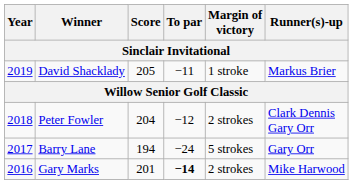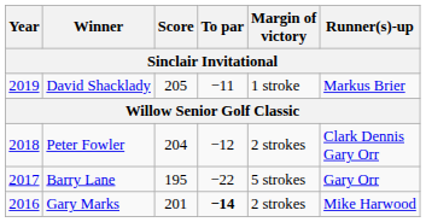 <table class="wikitable" style="font-size:95%">
 <tr>
 <th>Year</th>
 <th>Winner</th>
 <th>Score</th>
 <th>To par</th>
 <th>Margin of<br>victory</th>
 <th>Runner(s)-up</th>
 </tr>
 <tr>
 <th colspan=7>Sinclair Invitational</th>
 </tr>
 <tr>
 <td><a href='#'>2019</a></td>
 <td> <a href='#'>David Shacklady</a></td>
 <td align=center>205</td>
 <td align=center>−11</td>
 <td>1 stroke</td>
 <td> <a href='#'>Markus Brier</a></td>
 </tr>
 <tr>
 <th colspan=7>Willow Senior Golf Classic</th>
 </tr>
 <tr>
 <td><a href='#'>2018</a></td>
 <td> <a href='#'>Peter Fowler</a></td>
 <td align=center>204</td>
 <td align=center>−12</td>
 <td>2 strokes</td>
 <td> <a href='#'>Clark Dennis</a><br> <a href='#'>Gary Orr</a></td>
 </tr>
 <tr>
 <td><a href='#'>2017</a></td>
 <td> <a href='#'>Barry Lane</a></td>
-<td align=center>194</td>
-<td align=center>−24</td>
+<td align=center>195</td>
+<td align=center>−22</td>
 <td>5 strokes</td>
 <td> <a href='#'>Gary Orr</a></td>
 </tr>
 <tr>
 <td><a href='#'>2016</a></td>
 <td> <a href='#'>Gary Marks</a></td>
 <td align=center>201</td>
 <td align=center><strong>−14</strong></td>
 <td>2 strokes</td>
 <td> <a href='#'>Mike Harwood</a></td>
 </tr>
 </table>
